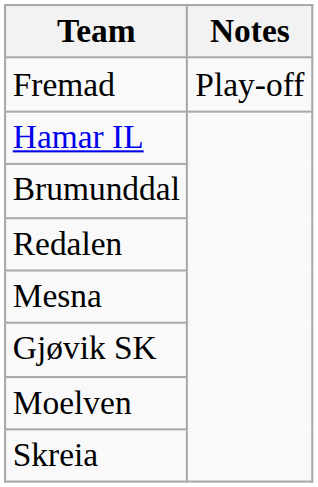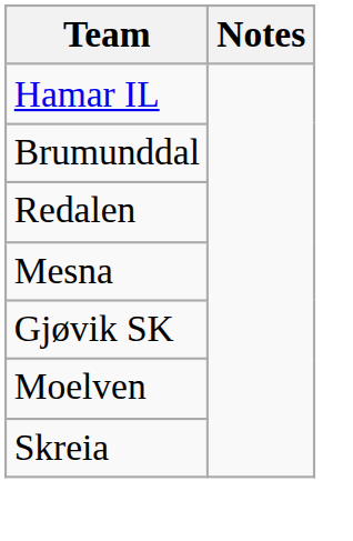 <table class="wikitable">
 <tr>
 <th>Team</th>
 <th>Notes</th>
-</tr>
-<tr>
-<td>Fremad</td>
-<td>Play-off</td>
 </tr>
 <tr>
 <td><a href='#'>Hamar IL</a></td>
 </tr>
 <tr>
 <td>Brumunddal</td>
 </tr>
 <tr>
 <td>Redalen</td>
 </tr>
 <tr>
 <td>Mesna</td>
 </tr>
 <tr>
 <td>Gjøvik SK</td>
 </tr>
 <tr>
 <td>Moelven</td>
 </tr>
 <tr>
 <td>Skreia</td>
 </tr>
 </table>
